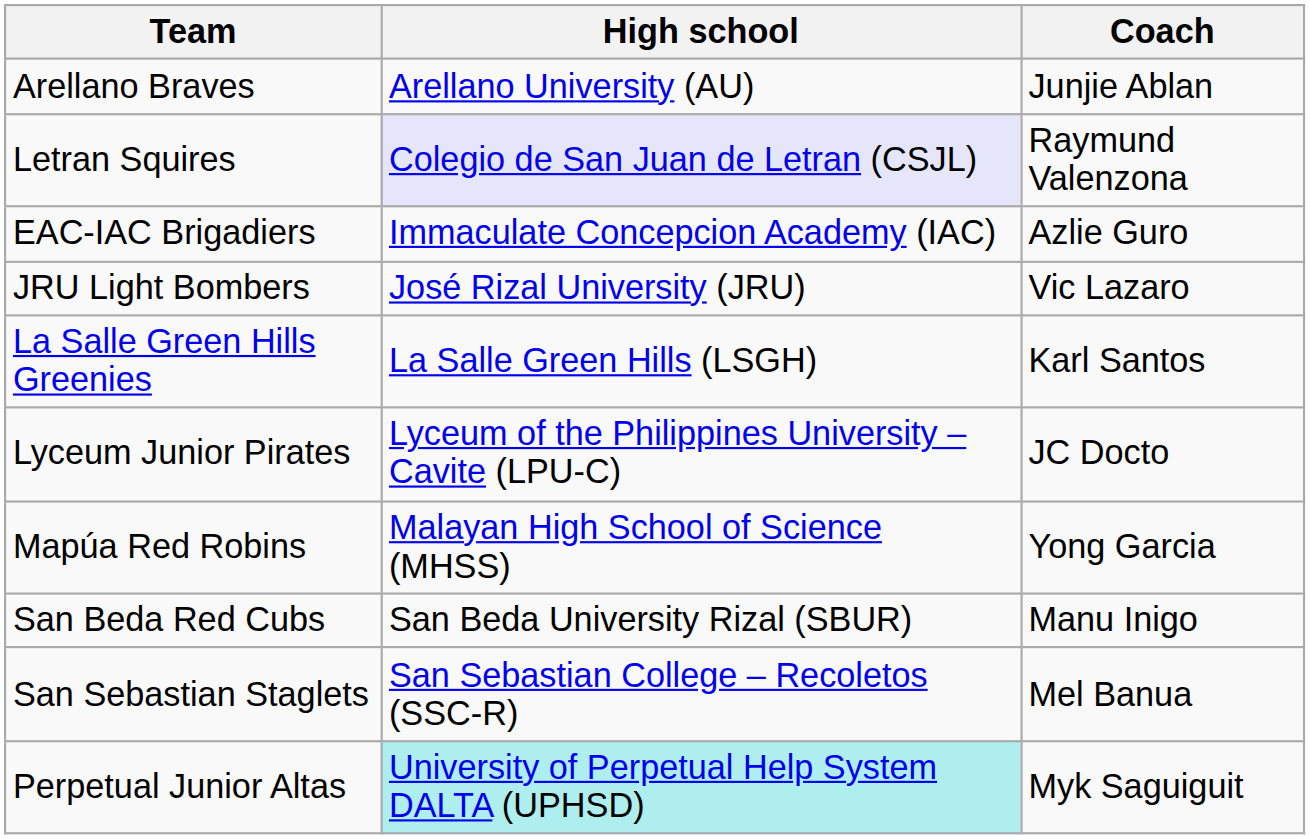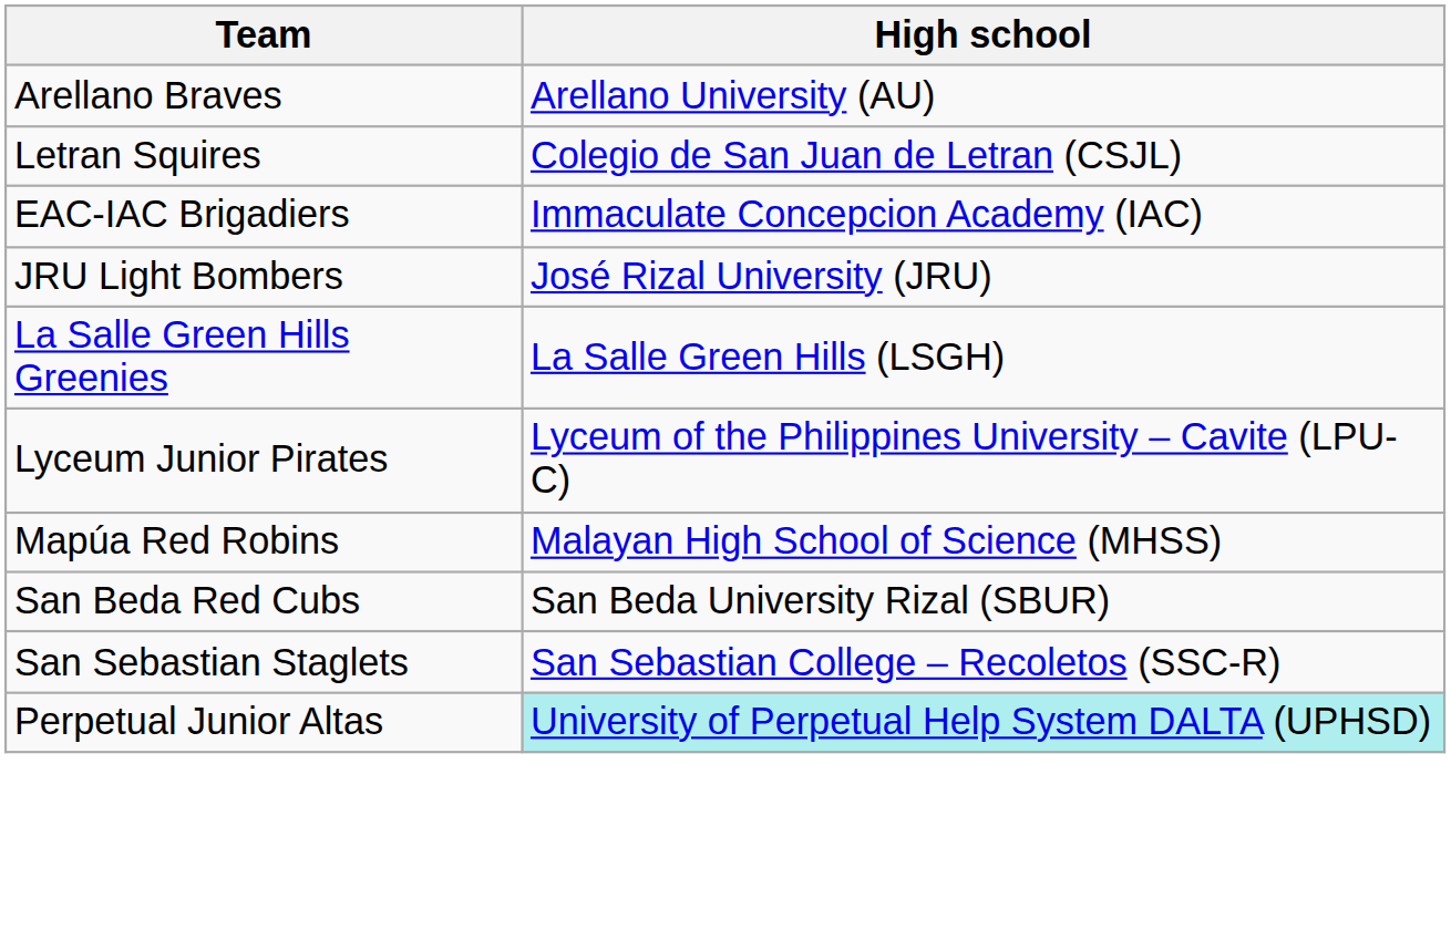 <table class="wikitable">
 <tr>
 <th>Team</th>
 <th>High school</th>
-<th>Coach</th>
 </tr>
 <tr>
 <td>Arellano Braves</td>
 <td><a href='#'>Arellano University</a> (AU)</td>
-<td>Junjie Ablan</td>
 </tr>
 <tr>
 <td>Letran Squires</td>
-<td style="background: lavender;"><a href='#'>Colegio de San Juan de Letran</a> (CSJL)</td>
-<td>Raymund Valenzona</td>
+<td><a href='#'>Colegio de San Juan de Letran</a> (CSJL)</td>
 </tr>
 <tr>
 <td>EAC-IAC Brigadiers</td>
 <td><a href='#'>Immaculate Concepcion Academy</a> (IAC)</td>
-<td>Azlie Guro</td>
 </tr>
 <tr>
 <td>JRU Light Bombers</td>
 <td><a href='#'>José Rizal University</a> (JRU)</td>
-<td>Vic Lazaro</td>
 </tr>
 <tr>
 <td><a href='#'>La Salle Green Hills Greenies</a></td>
 <td><a href='#'>La Salle Green Hills</a> (LSGH)</td>
-<td>Karl Santos</td>
 </tr>
 <tr>
 <td>Lyceum Junior Pirates</td>
 <td><a href='#'>Lyceum of the Philippines University – Cavite</a> (LPU-C)</td>
-<td>JC Docto</td>
 </tr>
 <tr>
 <td>Mapúa Red Robins</td>
 <td><a href='#'>Malayan High School of Science</a> (MHSS)</td>
-<td>Yong Garcia</td>
 </tr>
 <tr>
 <td>San Beda Red Cubs</td>
 <td>San Beda University Rizal (SBUR)</td>
-<td>Manu Inigo</td>
 </tr>
 <tr>
 <td>San Sebastian Staglets</td>
 <td><a href='#'>San Sebastian College – Recoletos</a> (SSC-R)</td>
-<td>Mel Banua</td>
 </tr>
 <tr>
 <td>Perpetual Junior Altas</td>
 <td style="background: paleturquoise;"><a href='#'>University of Perpetual Help System DALTA</a> (UPHSD)</td>
-<td>Myk Saguiguit</td>
 </tr>
 </table>
